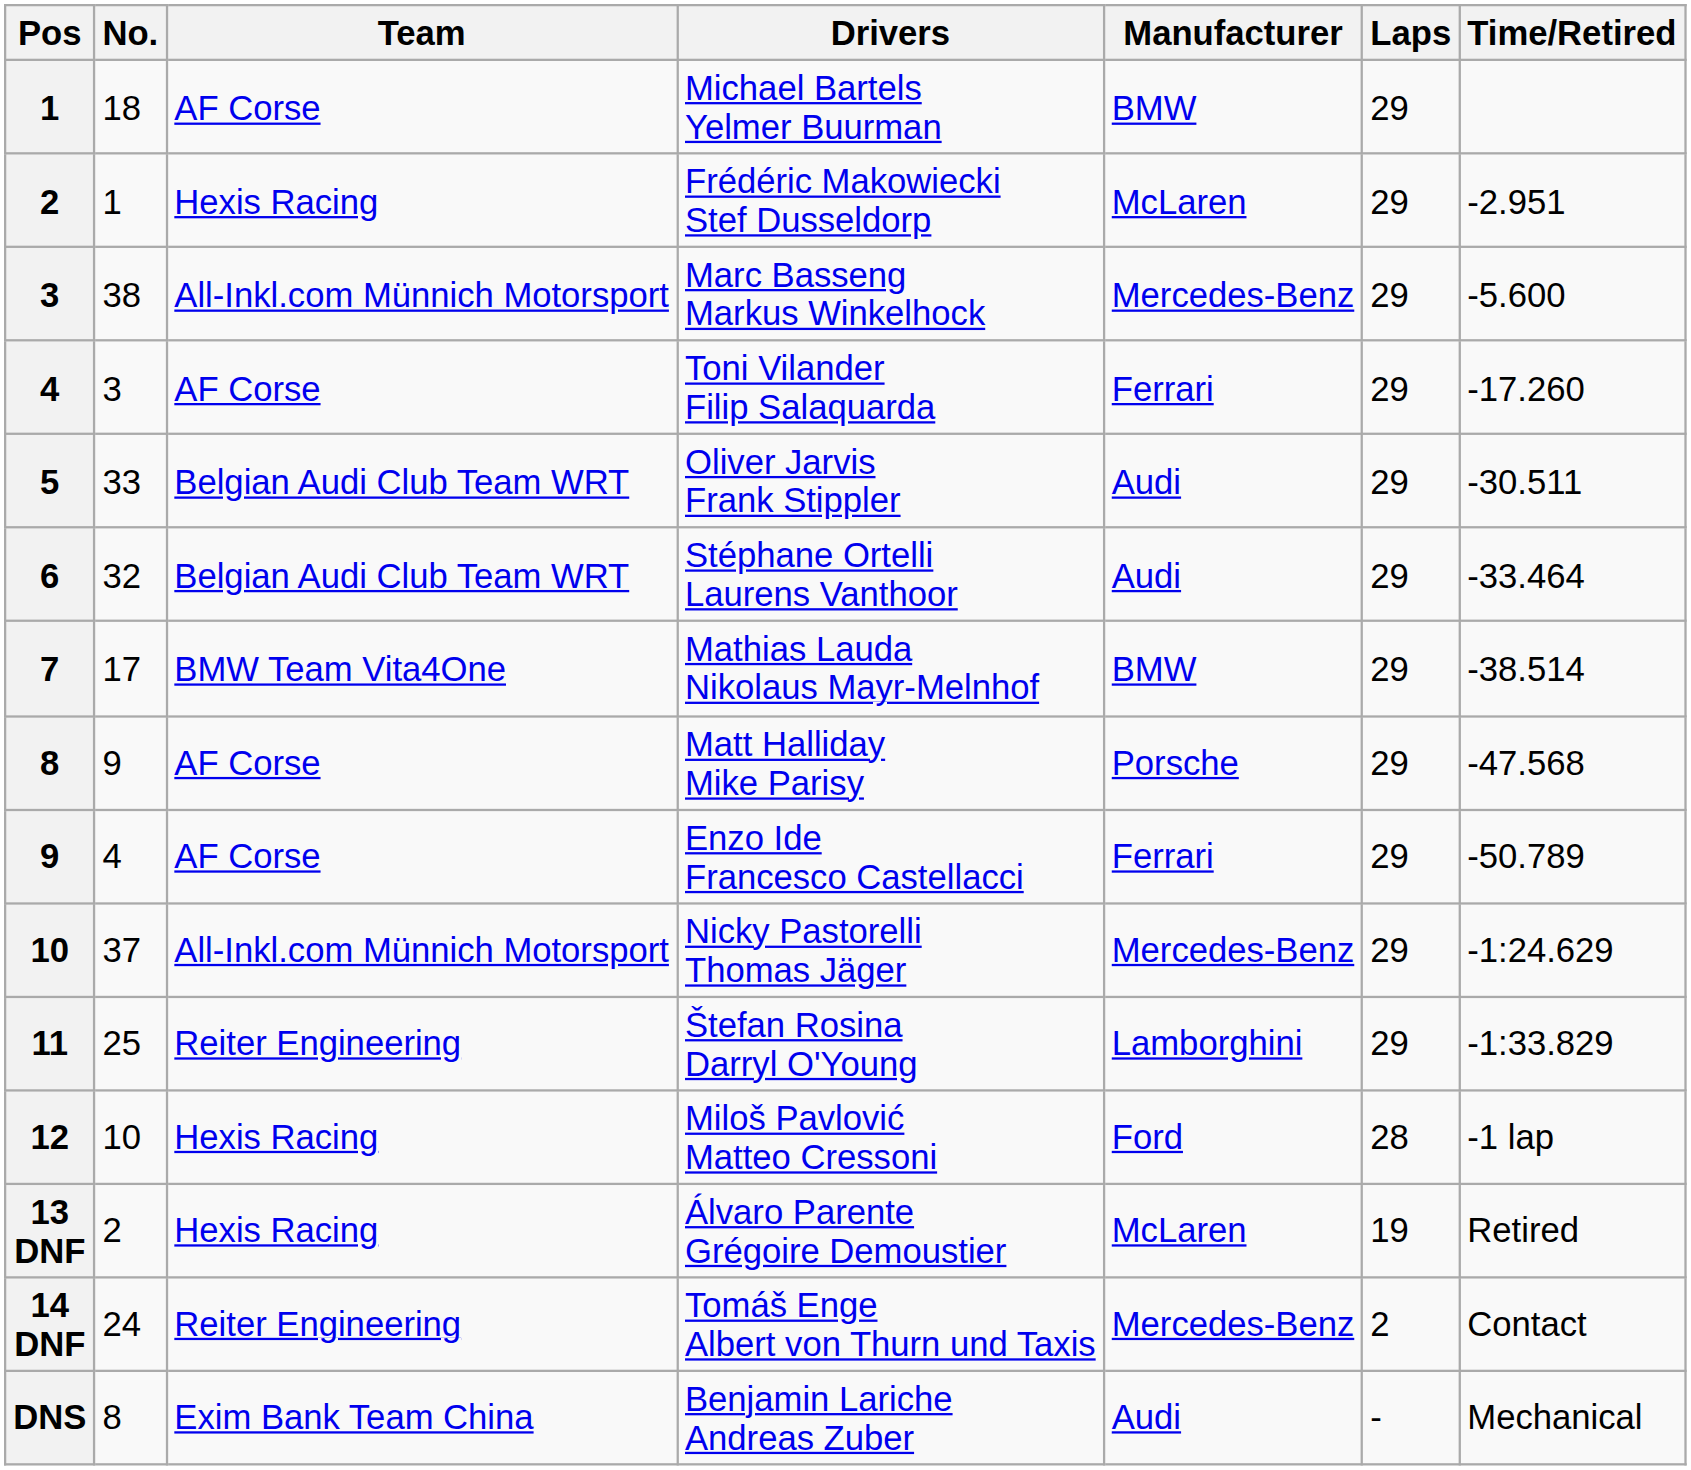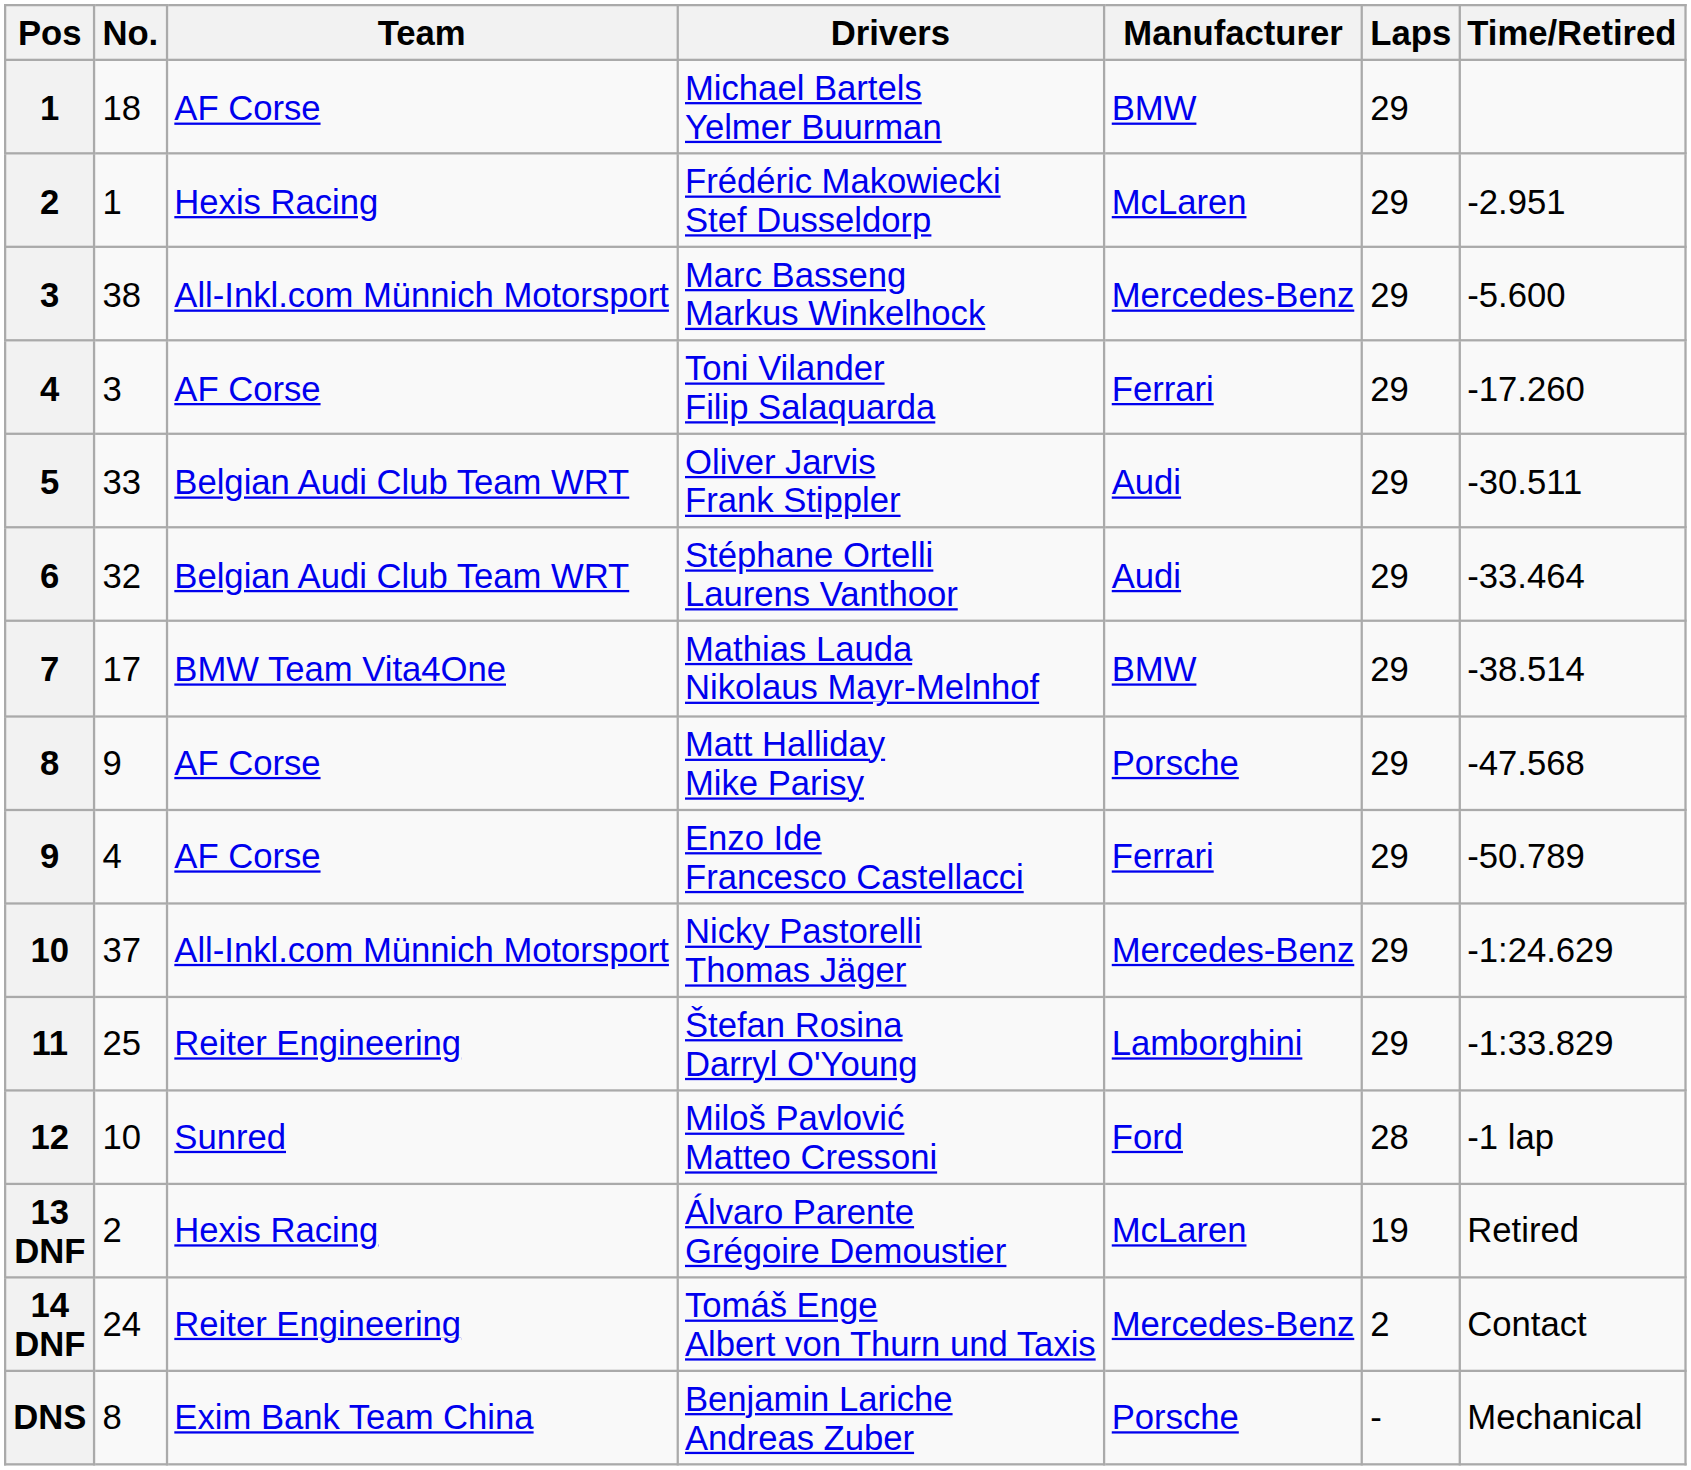 <table class="wikitable" style="font-size: 95%;">
 <tr>
 <th>Pos</th>
 <th>No.</th>
 <th>Team</th>
 <th>Drivers</th>
 <th>Manufacturer</th>
 <th>Laps</th>
 <th>Time/Retired</th>
 </tr>
 <tr>
 <th>1</th>
 <td>18</td>
 <td> <a href='#'>AF Corse</a></td>
 <td> <a href='#'>Michael Bartels</a><br> <a href='#'>Yelmer Buurman</a></td>
 <td><a href='#'>BMW</a></td>
 <td>29</td>
 <td></td>
 </tr>
 <tr>
 <th>2</th>
 <td>1</td>
 <td> <a href='#'>Hexis Racing</a></td>
 <td> <a href='#'>Frédéric Makowiecki</a><br> <a href='#'>Stef Dusseldorp</a></td>
 <td><a href='#'>McLaren</a></td>
 <td>29</td>
 <td>-2.951</td>
 </tr>
 <tr>
 <th>3</th>
 <td>38</td>
 <td> <a href='#'>All-Inkl.com Münnich Motorsport</a></td>
 <td> <a href='#'>Marc Basseng</a><br> <a href='#'>Markus Winkelhock</a></td>
 <td><a href='#'>Mercedes-Benz</a></td>
 <td>29</td>
 <td>-5.600</td>
 </tr>
 <tr>
 <th>4</th>
 <td>3</td>
 <td> <a href='#'>AF Corse</a></td>
 <td> <a href='#'>Toni Vilander</a><br> <a href='#'>Filip Salaquarda</a></td>
 <td><a href='#'>Ferrari</a></td>
 <td>29</td>
 <td>-17.260</td>
 </tr>
 <tr>
 <th>5</th>
 <td>33</td>
 <td> <a href='#'>Belgian Audi Club Team WRT</a></td>
 <td> <a href='#'>Oliver Jarvis</a><br> <a href='#'>Frank Stippler</a></td>
 <td><a href='#'>Audi</a></td>
 <td>29</td>
 <td>-30.511</td>
 </tr>
 <tr>
 <th>6</th>
 <td>32</td>
 <td> <a href='#'>Belgian Audi Club Team WRT</a></td>
 <td> <a href='#'>Stéphane Ortelli</a><br> <a href='#'>Laurens Vanthoor</a></td>
 <td><a href='#'>Audi</a></td>
 <td>29</td>
 <td>-33.464</td>
 </tr>
 <tr>
 <th>7</th>
 <td>17</td>
 <td> <a href='#'>BMW Team Vita4One</a></td>
 <td> <a href='#'>Mathias Lauda</a><br> <a href='#'>Nikolaus Mayr-Melnhof</a></td>
 <td><a href='#'>BMW</a></td>
 <td>29</td>
 <td>-38.514</td>
 </tr>
 <tr>
 <th>8</th>
 <td>9</td>
 <td> <a href='#'>AF Corse</a></td>
 <td> <a href='#'>Matt Halliday</a><br> <a href='#'>Mike Parisy</a></td>
 <td><a href='#'>Porsche</a></td>
 <td>29</td>
 <td>-47.568</td>
 </tr>
 <tr>
 <th>9</th>
 <td>4</td>
 <td> <a href='#'>AF Corse</a></td>
 <td> <a href='#'>Enzo Ide</a><br> <a href='#'>Francesco Castellacci</a></td>
 <td><a href='#'>Ferrari</a></td>
 <td>29</td>
 <td>-50.789</td>
 </tr>
 <tr>
 <th>10</th>
 <td>37</td>
 <td> <a href='#'>All-Inkl.com Münnich Motorsport</a></td>
 <td> <a href='#'>Nicky Pastorelli</a><br> <a href='#'>Thomas Jäger</a></td>
 <td><a href='#'>Mercedes-Benz</a></td>
 <td>29</td>
 <td>-1:24.629</td>
 </tr>
 <tr>
 <th>11</th>
 <td>25</td>
 <td> <a href='#'>Reiter Engineering</a></td>
 <td> <a href='#'>Štefan Rosina</a><br> <a href='#'>Darryl O'Young</a></td>
 <td><a href='#'>Lamborghini</a></td>
 <td>29</td>
 <td>-1:33.829</td>
 </tr>
 <tr>
 <th>12</th>
 <td>10</td>
-<td> <a href='#'>Hexis Racing</a></td>
+<td> <a href='#'>Sunred</a></td>
 <td> <a href='#'>Miloš Pavlović</a><br> <a href='#'>Matteo Cressoni</a></td>
 <td><a href='#'>Ford</a></td>
 <td>28</td>
 <td>-1 lap</td>
 </tr>
 <tr>
 <th>13<br>DNF</th>
 <td>2</td>
 <td> <a href='#'>Hexis Racing</a></td>
 <td> <a href='#'>Álvaro Parente</a><br> <a href='#'>Grégoire Demoustier</a></td>
 <td><a href='#'>McLaren</a></td>
 <td>19</td>
 <td>Retired</td>
 </tr>
 <tr>
 <th>14<br>DNF</th>
 <td>24</td>
 <td> <a href='#'>Reiter Engineering</a></td>
 <td> <a href='#'>Tomáš Enge</a><br> <a href='#'>Albert von Thurn und Taxis</a></td>
 <td><a href='#'>Mercedes-Benz</a></td>
 <td>2</td>
 <td>Contact</td>
 </tr>
 <tr>
 <th>DNS</th>
 <td>8</td>
 <td> <a href='#'>Exim Bank Team China</a></td>
 <td> <a href='#'>Benjamin Lariche</a><br> <a href='#'>Andreas Zuber</a></td>
-<td><a href='#'>Audi</a></td>
+<td><a href='#'>Porsche</a></td>
 <td>-</td>
 <td>Mechanical</td>
 </tr>
 </table>
